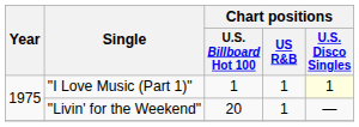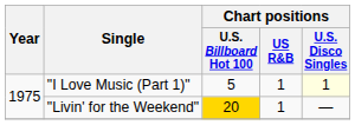 <table class="wikitable" style="text-align:center;">
 <tr>
 <th rowspan="2">Year</th>
 <th rowspan="2">Single</th>
 <th colspan="3">Chart positions</th>
 </tr>
 <tr style="font-size:smaller;">
 <th width="40">U.S. <a href='#'><em>Billboard</em> Hot 100</a></th>
 <th width="40"><a href='#'>US<br>R&B</a></th>
 <th width="40"><a href='#'>U.S. Disco Singles</a></th>
 </tr>
 <tr>
 <td rowspan="2">1975</td>
 <td align="left">"I Love Music (Part 1)"</td>
-<td>1</td>
+<td>5</td>
 <td>1</td>
 <td style="background: lightyellow;">1</td>
 </tr>
 <tr>
 <td align="left">"Livin' for the Weekend"</td>
-<td>20</td>
+<td style="background: gold;">20</td>
 <td>1</td>
 <td>—</td>
 </tr>
 <tr>
 </tr>
 </table>
